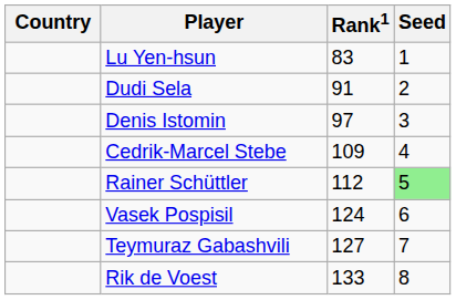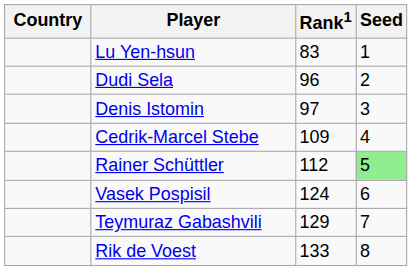 <table class="sortable wikitable">
 <tr>
 <th width="70">Country</th>
 <th width="175">Player</th>
 <th>Rank<sup>1</sup></th>
 <th>Seed</th>
 </tr>
 <tr>
 <td></td>
 <td><a href='#'>Lu Yen-hsun</a></td>
 <td>83</td>
 <td>1</td>
 </tr>
 <tr>
 <td></td>
 <td><a href='#'>Dudi Sela</a></td>
-<td>91</td>
+<td>96</td>
 <td>2</td>
 </tr>
 <tr>
 <td></td>
 <td><a href='#'>Denis Istomin</a></td>
 <td>97</td>
 <td>3</td>
 </tr>
 <tr>
 <td></td>
 <td><a href='#'>Cedrik-Marcel Stebe</a></td>
 <td>109</td>
 <td>4</td>
 </tr>
 <tr>
 <td></td>
 <td><a href='#'>Rainer Schüttler</a></td>
 <td>112</td>
 <td style="background: lightgreen;">5</td>
 </tr>
 <tr>
 <td></td>
 <td><a href='#'>Vasek Pospisil</a></td>
 <td>124</td>
 <td>6</td>
 </tr>
 <tr>
 <td></td>
 <td><a href='#'>Teymuraz Gabashvili</a></td>
-<td>127</td>
+<td>129</td>
 <td>7</td>
 </tr>
 <tr>
 <td></td>
 <td><a href='#'>Rik de Voest</a></td>
 <td>133</td>
 <td>8</td>
 </tr>
 </table>
